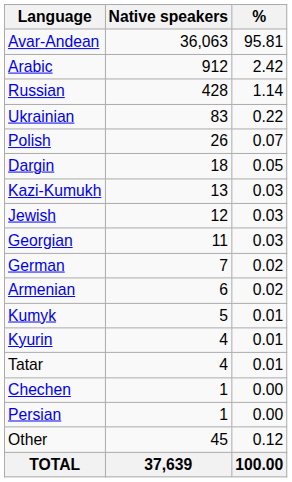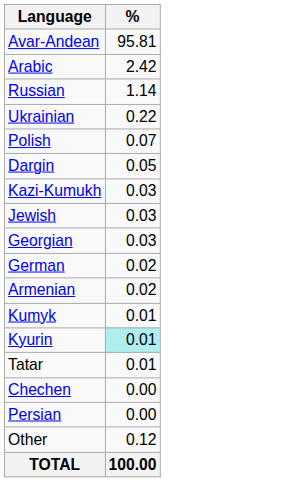 <table class="wikitable sortable">
 <tr>
 <th>Language</th>
-<th>Native speakers</th>
 <th>%</th>
 </tr>
 <tr>
 <td><a href='#'>Avar-Andean</a></td>
-<td align="right">36,063</td>
 <td align="right">95.81</td>
 </tr>
 <tr>
 <td><a href='#'>Arabic</a></td>
-<td align="right">912</td>
 <td align="right">2.42</td>
 </tr>
 <tr>
 <td><a href='#'>Russian</a></td>
-<td align="right">428</td>
 <td align="right">1.14</td>
 </tr>
 <tr>
 <td><a href='#'>Ukrainian</a></td>
-<td align="right">83</td>
 <td align="right">0.22</td>
 </tr>
 <tr>
 <td><a href='#'>Polish</a></td>
-<td align="right">26</td>
 <td align="right">0.07</td>
 </tr>
 <tr>
 <td><a href='#'>Dargin</a></td>
-<td align="right">18</td>
 <td align="right">0.05</td>
 </tr>
 <tr>
 <td><a href='#'>Kazi-Kumukh</a></td>
-<td align="right">13</td>
 <td align="right">0.03</td>
 </tr>
 <tr>
 <td><a href='#'>Jewish</a></td>
-<td align="right">12</td>
 <td align="right">0.03</td>
 </tr>
 <tr>
 <td><a href='#'>Georgian</a></td>
-<td align="right">11</td>
 <td align="right">0.03</td>
 </tr>
 <tr>
 <td><a href='#'>German</a></td>
-<td align="right">7</td>
 <td align="right">0.02</td>
 </tr>
 <tr>
 <td><a href='#'>Armenian</a></td>
-<td align="right">6</td>
 <td align="right">0.02</td>
 </tr>
 <tr>
 <td><a href='#'>Kumyk</a></td>
-<td align="right">5</td>
 <td align="right">0.01</td>
 </tr>
 <tr>
 <td><a href='#'>Kyurin</a></td>
-<td align="right">4</td>
-<td align="right">0.01</td>
+<td align="right" style="background: paleturquoise;">0.01</td>
 </tr>
 <tr>
 <td>Tatar</td>
-<td align="right">4</td>
 <td align="right">0.01</td>
 </tr>
 <tr>
 <td><a href='#'>Chechen</a></td>
-<td align="right">1</td>
 <td align="right">0.00</td>
 </tr>
 <tr>
 <td><a href='#'>Persian</a></td>
-<td align="right">1</td>
 <td align="right">0.00</td>
 </tr>
 <tr>
 <td>Other</td>
-<td align="right">45</td>
 <td align="right">0.12</td>
 </tr>
 <tr>
 <th>TOTAL</th>
-<th>37,639</th>
 <th>100.00</th>
 </tr>
 </table>
